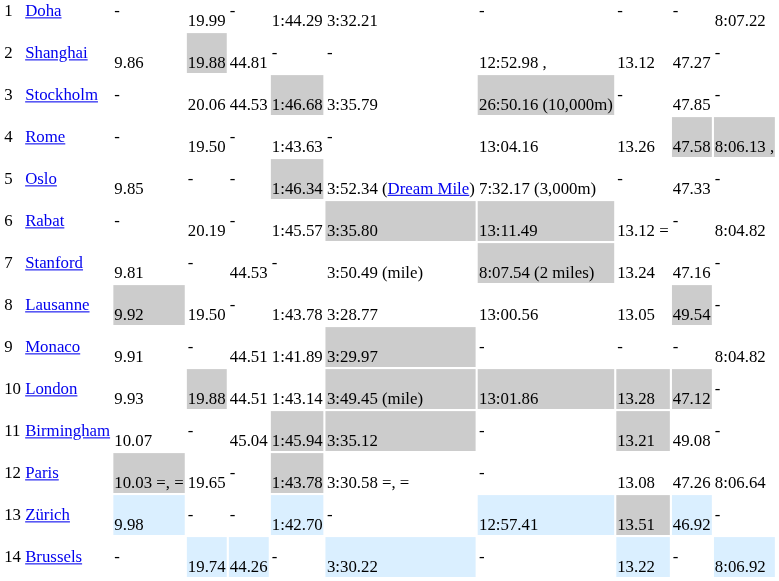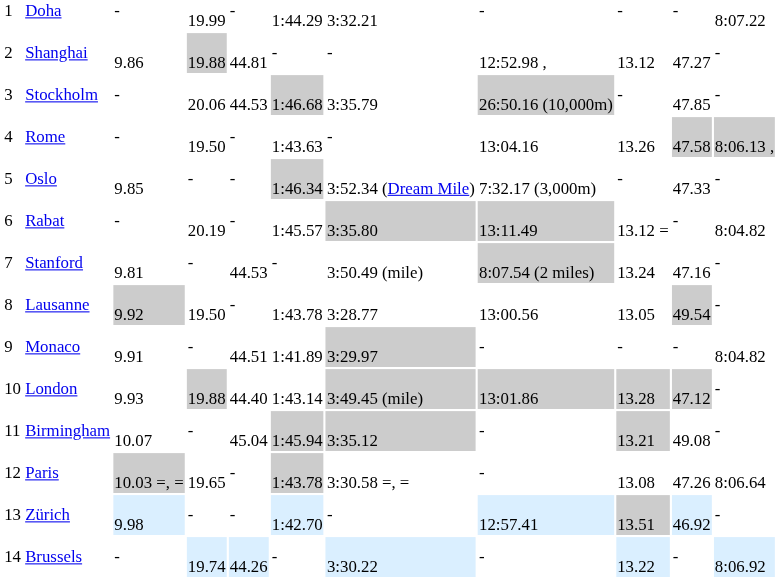 <table>
 <tr>
 <td>1</td>
 <td align=left><a href='#'>Doha</a></td>
 <td>-</td>
 <td><br>19.99 </td>
 <td>-</td>
 <td><br> 1:44.29 </td>
 <td><br>3:32.21 </td>
 <td>-</td>
 <td>-</td>
 <td>-</td>
 <td><br> 8:07.22 </td>
 </tr>
 <tr>
 <td>2</td>
 <td align=left><a href='#'>Shanghai</a></td>
 <td><br>9.86  </td>
 <td style="background:#ccc;"><br>19.88  </td>
 <td><br>44.81 </td>
 <td>-</td>
 <td>-</td>
 <td><br>12:52.98 , </td>
 <td><br>13.12 </td>
 <td><br>47.27  </td>
 <td>-</td>
 </tr>
 <tr>
 <td>3</td>
 <td align=left><a href='#'>Stockholm</a></td>
 <td>-</td>
 <td><br>20.06 </td>
 <td><br>44.53</td>
 <td style="background:#ccc;"><br>1:46.68</td>
 <td><br>3:35.79</td>
 <td style="background:#ccc;"><br>26:50.16    (10,000m)</td>
 <td>-</td>
 <td><br> 47.85</td>
 <td>-</td>
 </tr>
 <tr>
 <td>4</td>
 <td align=left><a href='#'>Rome</a></td>
 <td>-</td>
 <td><br>19.50   </td>
 <td>-</td>
 <td><br>1:43.63 </td>
 <td>-</td>
 <td><br> 13:04.16 </td>
 <td><br>13.26 </td>
 <td style="background:#ccc;"><br> 47.58 </td>
 <td style="background:#ccc;"><br>8:06.13 , </td>
 </tr>
 <tr>
 <td>5</td>
 <td align=left><a href='#'>Oslo</a></td>
 <td><br>9.85 </td>
 <td>-</td>
 <td>-</td>
 <td style="background:#ccc;"><br>1:46.34</td>
 <td><br>3:52.34   (<a href='#'>Dream Mile</a>)</td>
 <td><br>7:32.17   (3,000m)</td>
 <td>-</td>
 <td><br> 47.33   </td>
 <td>-</td>
 </tr>
 <tr>
 <td>6</td>
 <td align=left><a href='#'>Rabat</a></td>
 <td>-</td>
 <td><br>20.19 </td>
 <td>-</td>
 <td><br>1:45.57</td>
 <td style="background:#ccc;"><br>3:35.80</td>
 <td style="background:#ccc;"><br>13:11.49</td>
 <td><br>13.12 = </td>
 <td>-</td>
 <td><br>8:04.82 </td>
 </tr>
 <tr>
 <td>7</td>
 <td align=left><a href='#'>Stanford</a></td>
 <td><br>9.81 </td>
 <td>-</td>
 <td><br>44.53</td>
 <td>-</td>
 <td><br>3:50.49  (mile)</td>
 <td style="background:#ccc;"><br>8:07.54   (2 miles)</td>
 <td><br>13.24 </td>
 <td><br>47.16  </td>
 <td>-</td>
 </tr>
 <tr>
 <td>8</td>
 <td align=left><a href='#'>Lausanne</a></td>
 <td style="background:#ccc;"><br>9.92</td>
 <td><br>19.50   </td>
 <td>-</td>
 <td><br>1:43.78 </td>
 <td><br>3:28.77  </td>
 <td><br>13:00.56 </td>
 <td><br>13.05 </td>
 <td style="background:#ccc;"><br>49.54 </td>
 <td>-</td>
 </tr>
 <tr>
 <td>9</td>
 <td align=left><a href='#'>Monaco</a></td>
 <td><br>9.91</td>
 <td>-</td>
 <td><br>44.51</td>
 <td><br> 1:41.89  </td>
 <td style="background:#ccc;"><br>3:29.97</td>
 <td>-</td>
 <td>-</td>
 <td>-</td>
 <td><br>8:04.82 </td>
 </tr>
 <tr>
 <td>10</td>
 <td align=left><a href='#'>London</a></td>
 <td><br>9.93 </td>
 <td style="background:#ccc;"><br>19.88  </td>
-<td><br>44.51</td>
+<td><br>44.40 </td>
 <td><br>1:43.14</td>
 <td style="background:#ccc;"><br>3:49.45   (mile)</td>
 <td style="background:#ccc;"><br>13:01.86</td>
 <td style="background:#ccc;"><br>13.28</td>
 <td style="background:#ccc;"><br>47.12    </td>
 <td>-</td>
 </tr>
 <tr>
 <td>11</td>
 <td align=left><a href='#'>Birmingham</a></td>
 <td><br>10.07</td>
 <td>-</td>
 <td><br>45.04</td>
 <td style="background:#ccc;"><br>1:45.94 </td>
 <td style="background:#ccc;"><br>3:35.12</td>
 <td>-</td>
 <td style="background:#ccc;"><br>13.21</td>
 <td><br>49.08</td>
 <td>-</td>
 </tr>
 <tr>
 <td>12</td>
 <td align=left><a href='#'>Paris</a></td>
 <td style="background:#ccc;"><br>10.03 =, =</td>
 <td><br>19.65 </td>
 <td>-</td>
 <td style="background:#ccc;"><br>1:43.78 </td>
 <td><br>3:30.58 =, =</td>
 <td>-</td>
 <td><br>13.08</td>
 <td><br>47.26</td>
 <td><br>8:06.64</td>
 </tr>
 <tr>
 <td>13</td>
 <td align=left><a href='#'>Zürich</a></td>
 <td style="background:#daefff;"><br>9.98</td>
 <td>-</td>
 <td>-</td>
 <td style="background:#daefff;"><br>1:42.70 </td>
 <td>-</td>
 <td style="background:#daefff;"><br>12:57.41 </td>
 <td style="background:#ccc;"><br>13.51</td>
 <td style="background:#daefff;"><br>46.92     </td>
 <td>-</td>
 </tr>
 <tr>
 <td>14</td>
 <td align=left><a href='#'>Brussels</a></td>
 <td>-</td>
 <td style="background:#daefff;"><br>19.74</td>
 <td style="background:#daefff;"><br>44.26</td>
 <td>-</td>
 <td style="background:#daefff;"><br>3:30.22</td>
 <td>-</td>
 <td style="background:#daefff;"><br>13.22</td>
 <td>-</td>
 <td style="background:#daefff;"><br>8:06.92</td>
 </tr>
 </table>
